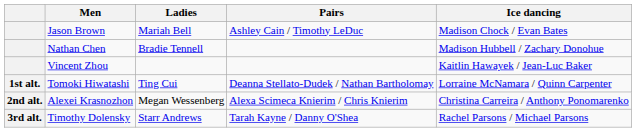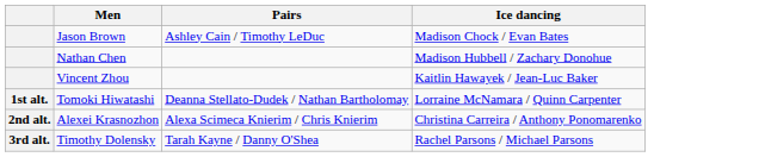 <table class="wikitable">
 <tr>
 <th></th>
 <th>Men</th>
-<th>Ladies</th>
 <th>Pairs</th>
 <th>Ice dancing</th>
 </tr>
 <tr>
 <th></th>
 <td><a href='#'>Jason Brown</a></td>
-<td><a href='#'>Mariah Bell</a></td>
 <td><a href='#'>Ashley Cain</a> / <a href='#'>Timothy LeDuc</a></td>
 <td><a href='#'>Madison Chock</a> / <a href='#'>Evan Bates</a></td>
 </tr>
 <tr>
 <th></th>
 <td><a href='#'>Nathan Chen</a></td>
-<td><a href='#'>Bradie Tennell</a></td>
 <td></td>
 <td><a href='#'>Madison Hubbell</a> / <a href='#'>Zachary Donohue</a></td>
 </tr>
 <tr>
 <th></th>
 <td><a href='#'>Vincent Zhou</a></td>
 <td></td>
-<td></td>
 <td><a href='#'>Kaitlin Hawayek</a> / <a href='#'>Jean-Luc Baker</a></td>
 </tr>
 <tr>
 <th>1st alt.</th>
 <td><a href='#'>Tomoki Hiwatashi</a></td>
-<td><a href='#'>Ting Cui</a></td>
 <td><a href='#'>Deanna Stellato-Dudek</a> / <a href='#'>Nathan Bartholomay</a></td>
 <td><a href='#'>Lorraine McNamara</a> / <a href='#'>Quinn Carpenter</a></td>
 </tr>
 <tr>
 <th>2nd alt.</th>
 <td><a href='#'>Alexei Krasnozhon</a></td>
-<td>Megan Wessenberg</td>
 <td><a href='#'>Alexa Scimeca Knierim</a> / <a href='#'>Chris Knierim</a></td>
 <td><a href='#'>Christina Carreira</a> / <a href='#'>Anthony Ponomarenko</a></td>
 </tr>
 <tr>
 <th>3rd alt.</th>
 <td><a href='#'>Timothy Dolensky</a></td>
-<td><a href='#'>Starr Andrews</a></td>
 <td><a href='#'>Tarah Kayne</a> / <a href='#'>Danny O'Shea</a></td>
 <td><a href='#'>Rachel Parsons</a> / <a href='#'>Michael Parsons</a></td>
 </tr>
 </table>
